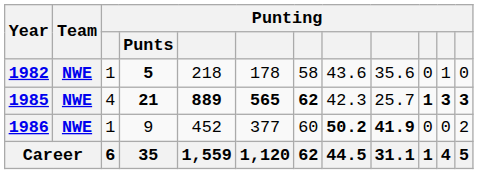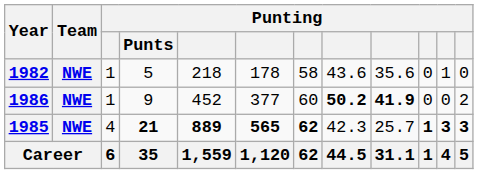 <table class=wikitable style="text-align:center;">
 <tr>
 <th rowspan="2">Year</th>
 <th rowspan="2">Team</th>
 <th colspan="10">Punting</th>
 </tr>
 <tr>
 <th></th>
 <th>Punts</th>
 <th></th>
 <th></th>
 <th></th>
 <th></th>
 <th></th>
 <th></th>
 <th></th>
 <th></th>
 </tr>
 <tr>
 <th><a href='#'>1982</a></th>
 <th><a href='#'>NWE</a></th>
 <td>1</td>
-<td><strong>5</strong></td>
+<td>5</td>
 <td>218</td>
 <td>178</td>
 <td>58</td>
 <td>43.6</td>
 <td>35.6</td>
 <td>0</td>
 <td>1</td>
 <td>0</td>
+</tr>
+<tr>
+<th><a href='#'>1986</a></th>
+<th><a href='#'>NWE</a></th>
+<td>1</td>
+<td>9</td>
+<td>452</td>
+<td>377</td>
+<td>60</td>
+<td><strong>50.2</strong></td>
+<td><strong>41.9</strong></td>
+<td>0</td>
+<td>0</td>
+<td>2</td>
 </tr>
 <tr>
 <th><a href='#'>1985</a></th>
 <th><a href='#'>NWE</a></th>
 <td>4</td>
 <td><strong>21</strong></td>
 <td><strong>889</strong></td>
 <td><strong>565</strong></td>
 <td><strong>62</strong></td>
 <td>42.3</td>
 <td>25.7</td>
 <td><strong>1</strong></td>
 <td><strong>3</strong></td>
 <td><strong>3</strong></td>
 </tr>
 <tr>
-<th><a href='#'>1986</a></th>
-<th><a href='#'>NWE</a></th>
-<td>1</td>
-<td>9</td>
-<td>452</td>
-<td>377</td>
-<td>60</td>
-<td><strong>50.2</strong></td>
-<td><strong>41.9</strong></td>
-<td>0</td>
-<td>0</td>
-<td>2</td>
-</tr>
-<tr>
 <th colspan="2">Career</th>
 <th>6</th>
 <th>35</th>
 <th>1,559</th>
 <th>1,120</th>
 <th>62</th>
 <th>44.5</th>
 <th>31.1</th>
 <th>1</th>
 <th>4</th>
 <th>5</th>
 </tr>
 </table>
